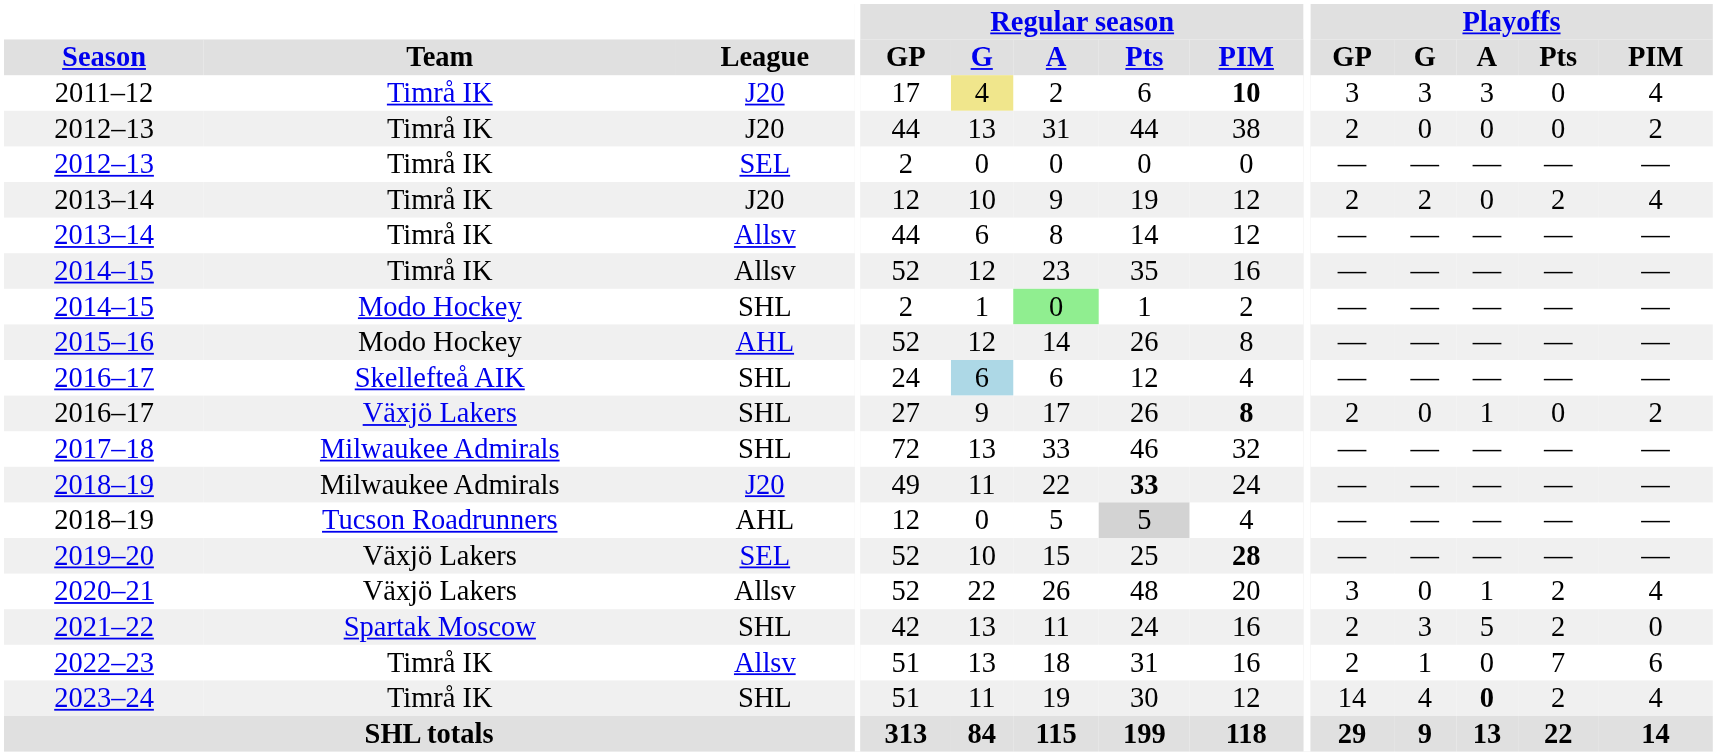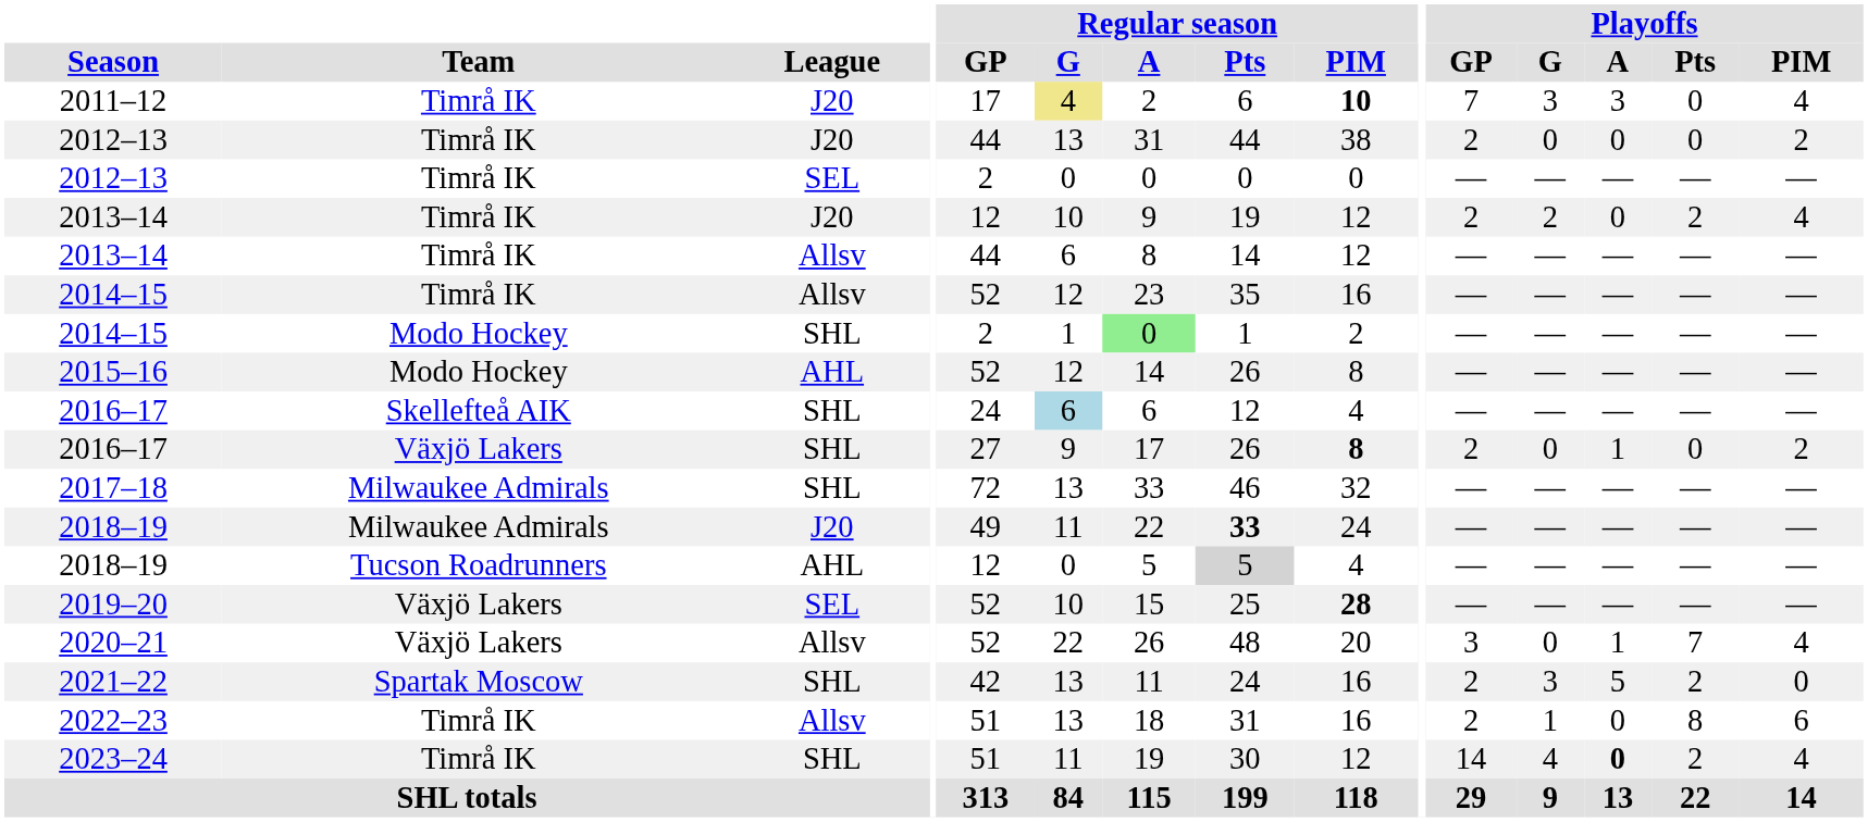 <table border="0" cellpadding="1" cellspacing="0" style="text-align:center; width:60em;">
 <tr bgcolor="#e0e0e0">
 <th colspan="3" bgcolor="#ffffff"></th>
 <th rowspan="99" bgcolor="#ffffff"></th>
 <th colspan="5"><a href='#'>Regular season</a></th>
 <th rowspan="99" bgcolor="#ffffff"></th>
 <th colspan="5"><a href='#'>Playoffs</a></th>
 </tr>
 <tr bgcolor="#e0e0e0">
 <th><a href='#'>Season</a></th>
 <th>Team</th>
 <th>League</th>
 <th>GP</th>
 <th><a href='#'>G</a></th>
 <th><a href='#'>A</a></th>
 <th><a href='#'>Pts</a></th>
 <th><a href='#'>PIM</a></th>
 <th>GP</th>
 <th>G</th>
 <th>A</th>
 <th>Pts</th>
 <th>PIM</th>
 </tr>
 <tr>
 <td>2011–12</td>
 <td><a href='#'>Timrå IK</a></td>
 <td><a href='#'>J20</a></td>
 <td>17</td>
 <td style="background: khaki;">4</td>
 <td>2</td>
 <td>6</td>
 <td><strong>10</strong></td>
-<td>3</td>
+<td>7</td>
 <td>3</td>
 <td>3</td>
 <td>0</td>
 <td>4</td>
 </tr>
 <tr bgcolor="#f0f0f0">
 <td>2012–13</td>
 <td>Timrå IK</td>
 <td>J20</td>
 <td>44</td>
 <td>13</td>
 <td>31</td>
 <td>44</td>
 <td>38</td>
 <td>2</td>
 <td>0</td>
 <td>0</td>
 <td>0</td>
 <td>2</td>
 </tr>
 <tr>
 <td><a href='#'>2012–13</a></td>
 <td>Timrå IK</td>
 <td><a href='#'>SEL</a></td>
 <td>2</td>
 <td>0</td>
 <td>0</td>
 <td>0</td>
 <td>0</td>
 <td>—</td>
 <td>—</td>
 <td>—</td>
 <td>—</td>
 <td>—</td>
 </tr>
 <tr bgcolor="#f0f0f0">
 <td>2013–14</td>
 <td>Timrå IK</td>
 <td>J20</td>
 <td>12</td>
 <td>10</td>
 <td>9</td>
 <td>19</td>
 <td>12</td>
 <td>2</td>
 <td>2</td>
 <td>0</td>
 <td>2</td>
 <td>4</td>
 </tr>
 <tr>
 <td><a href='#'>2013–14</a></td>
 <td>Timrå IK</td>
 <td><a href='#'>Allsv</a></td>
 <td>44</td>
 <td>6</td>
 <td>8</td>
 <td>14</td>
 <td>12</td>
 <td>—</td>
 <td>—</td>
 <td>—</td>
 <td>—</td>
 <td>—</td>
 </tr>
 <tr bgcolor="#f0f0f0">
 <td><a href='#'>2014–15</a></td>
 <td>Timrå IK</td>
 <td>Allsv</td>
 <td>52</td>
 <td>12</td>
 <td>23</td>
 <td>35</td>
 <td>16</td>
 <td>—</td>
 <td>—</td>
 <td>—</td>
 <td>—</td>
 <td>—</td>
 </tr>
 <tr>
 <td><a href='#'>2014–15</a></td>
 <td><a href='#'>Modo Hockey</a></td>
 <td>SHL</td>
 <td>2</td>
 <td>1</td>
 <td style="background: lightgreen;">0</td>
 <td>1</td>
 <td>2</td>
 <td>—</td>
 <td>—</td>
 <td>—</td>
 <td>—</td>
 <td>—</td>
 </tr>
 <tr bgcolor="#f0f0f0">
 <td><a href='#'>2015–16</a></td>
 <td>Modo Hockey</td>
 <td><a href='#'>AHL</a></td>
 <td>52</td>
 <td>12</td>
 <td>14</td>
 <td>26</td>
 <td>8</td>
 <td>—</td>
 <td>—</td>
 <td>—</td>
 <td>—</td>
 <td>—</td>
 </tr>
 <tr>
 <td><a href='#'>2016–17</a></td>
 <td><a href='#'>Skellefteå AIK</a></td>
 <td>SHL</td>
 <td>24</td>
 <td style="background: lightblue;">6</td>
 <td>6</td>
 <td>12</td>
 <td>4</td>
 <td>—</td>
 <td>—</td>
 <td>—</td>
 <td>—</td>
 <td>—</td>
 </tr>
 <tr bgcolor="#f0f0f0">
 <td>2016–17</td>
 <td><a href='#'>Växjö Lakers</a></td>
 <td>SHL</td>
 <td>27</td>
 <td>9</td>
 <td>17</td>
 <td>26</td>
 <td><strong>8</strong></td>
 <td>2</td>
 <td>0</td>
 <td>1</td>
 <td>0</td>
 <td>2</td>
 </tr>
 <tr>
 <td><a href='#'>2017–18</a></td>
 <td><a href='#'>Milwaukee Admirals</a></td>
 <td>SHL</td>
 <td>72</td>
 <td>13</td>
 <td>33</td>
 <td>46</td>
 <td>32</td>
 <td>—</td>
 <td>—</td>
 <td>—</td>
 <td>—</td>
 <td>—</td>
 </tr>
 <tr bgcolor="#f0f0f0">
 <td><a href='#'>2018–19</a></td>
 <td>Milwaukee Admirals</td>
 <td><a href='#'>J20</a></td>
 <td>49</td>
 <td>11</td>
 <td>22</td>
 <td><strong>33</strong></td>
 <td>24</td>
 <td>—</td>
 <td>—</td>
 <td>—</td>
 <td>—</td>
 <td>—</td>
 </tr>
 <tr>
 <td>2018–19</td>
 <td><a href='#'>Tucson Roadrunners</a></td>
 <td>AHL</td>
 <td>12</td>
 <td>0</td>
 <td>5</td>
 <td style="background: lightgrey;">5</td>
 <td>4</td>
 <td>—</td>
 <td>—</td>
 <td>—</td>
 <td>—</td>
 <td>—</td>
 </tr>
 <tr bgcolor="#f0f0f0">
 <td><a href='#'>2019–20</a></td>
 <td>Växjö Lakers</td>
 <td><a href='#'>SEL</a></td>
 <td>52</td>
 <td>10</td>
 <td>15</td>
 <td>25</td>
 <td><strong>28</strong></td>
 <td>—</td>
 <td>—</td>
 <td>—</td>
 <td>—</td>
 <td>—</td>
 </tr>
 <tr>
 <td><a href='#'>2020–21</a></td>
 <td>Växjö Lakers</td>
 <td>Allsv</td>
 <td>52</td>
 <td>22</td>
 <td>26</td>
 <td>48</td>
 <td>20</td>
 <td>3</td>
 <td>0</td>
 <td>1</td>
-<td>2</td>
+<td>7</td>
 <td>4</td>
 </tr>
 <tr bgcolor="#f0f0f0">
 <td><a href='#'>2021–22</a></td>
 <td><a href='#'>Spartak Moscow</a></td>
 <td>SHL</td>
 <td>42</td>
 <td>13</td>
 <td>11</td>
 <td>24</td>
 <td>16</td>
 <td>2</td>
 <td>3</td>
 <td>5</td>
 <td>2</td>
 <td>0</td>
 </tr>
 <tr>
 <td><a href='#'>2022–23</a></td>
 <td>Timrå IK</td>
 <td><a href='#'>Allsv</a></td>
 <td>51</td>
 <td>13</td>
 <td>18</td>
 <td>31</td>
 <td>16</td>
 <td>2</td>
 <td>1</td>
 <td>0</td>
-<td>7</td>
+<td>8</td>
 <td>6</td>
 </tr>
 <tr bgcolor="#f0f0f0">
 <td><a href='#'>2023–24</a></td>
 <td>Timrå IK</td>
 <td>SHL</td>
 <td>51</td>
 <td>11</td>
 <td>19</td>
 <td>30</td>
 <td>12</td>
 <td>14</td>
 <td>4</td>
 <td><strong>0</strong></td>
 <td>2</td>
 <td>4</td>
 </tr>
 <tr bgcolor="#e0e0e0">
 <th colspan="3">SHL totals</th>
 <th>313</th>
 <th>84</th>
 <th>115</th>
 <th>199</th>
 <th>118</th>
 <th>29</th>
 <th>9</th>
 <th>13</th>
 <th>22</th>
 <th>14</th>
 </tr>
 </table>
